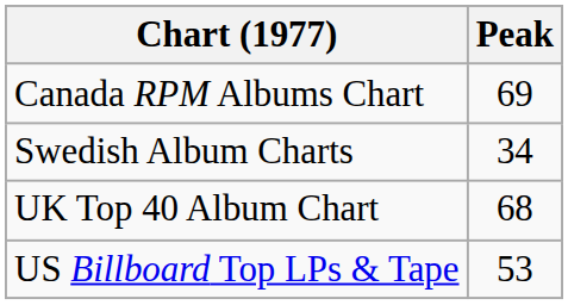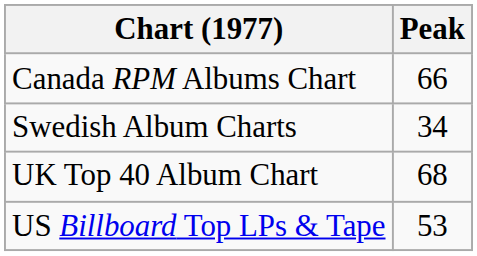 <table class="wikitable">
 <tr>
 <th scope="col">Chart (1977)</th>
 <th scope="col">Peak</th>
 </tr>
 <tr>
 <td scope="row">Canada <em>RPM</em> Albums Chart</td>
-<td style="text-align:center;">69</td>
+<td style="text-align:center;">66</td>
 </tr>
 <tr>
 <td scope="row">Swedish Album Charts</td>
 <td style="text-align:center;">34</td>
 </tr>
 <tr>
 <td scope="row">UK Top 40 Album Chart</td>
 <td style="text-align:center;">68</td>
 </tr>
 <tr>
 <td scope="row">US <a href='#'><em>Billboard</em> Top LPs & Tape</a></td>
 <td style="text-align:center;">53</td>
 </tr>
 </table>
